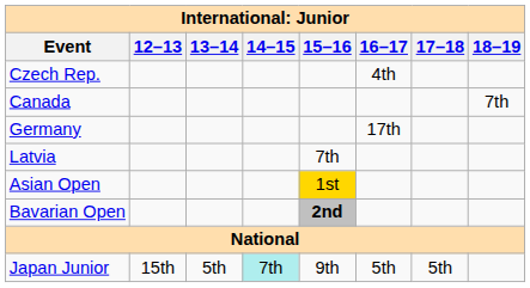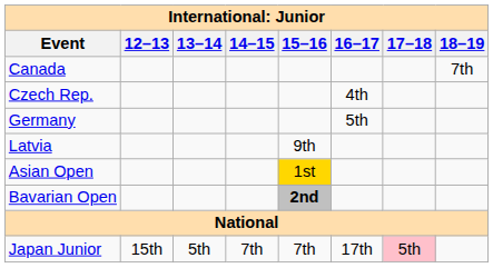 <table class="wikitable" style="text-align:center">
 <tr>
 <th colspan="8" style="background-color: #ffdead; " align="center">International: Junior</th>
 </tr>
 <tr>
 <th>Event</th>
 <th><a href='#'>12–13</a></th>
 <th><a href='#'>13–14</a></th>
 <th><a href='#'>14–15</a></th>
 <th><a href='#'>15–16</a></th>
 <th><a href='#'>16–17</a></th>
 <th><a href='#'>17–18</a></th>
 <th><a href='#'>18–19</a></th>
 </tr>
 <tr>
+<td align=left> <a href='#'>Canada</a></td>
+<td></td>
+<td></td>
+<td></td>
+<td></td>
+<td></td>
+<td></td>
+<td>7th</td>
+</tr>
+<tr>
 <td align=left> <a href='#'>Czech Rep.</a></td>
 <td></td>
 <td></td>
 <td></td>
 <td></td>
 <td>4th</td>
 <td></td>
 <td></td>
 </tr>
 <tr>
-<td align=left> <a href='#'>Canada</a></td>
-<td></td>
-<td></td>
-<td></td>
-<td></td>
-<td></td>
-<td></td>
-<td>7th</td>
-</tr>
-<tr>
 <td align=left> <a href='#'>Germany</a></td>
 <td></td>
 <td></td>
 <td></td>
 <td></td>
-<td>17th</td>
+<td>5th</td>
 <td></td>
 <td></td>
 </tr>
 <tr>
 <td align=left> <a href='#'>Latvia</a></td>
 <td></td>
 <td></td>
 <td></td>
-<td>7th</td>
+<td>9th</td>
 <td></td>
 <td></td>
 <td></td>
 </tr>
 <tr>
 <td align="left"><a href='#'>Asian Open</a></td>
 <td></td>
 <td></td>
 <td></td>
 <td bgcolor="gold">1st</td>
 <td></td>
 <td></td>
 <td></td>
 </tr>
 <tr>
 <td align="left"><a href='#'>Bavarian Open</a></td>
 <td></td>
 <td></td>
 <td></td>
 <td bgcolor="silver"><strong>2nd</strong></td>
 <td></td>
 <td></td>
 <td></td>
 </tr>
 <tr>
 <th colspan="8" style="background-color: #ffdead; " align="center">National</th>
 </tr>
 <tr>
 <td align="left"><a href='#'>Japan Junior</a></td>
 <td>15th</td>
 <td>5th</td>
-<td style="background: paleturquoise;">7th</td>
-<td>9th</td>
-<td>5th</td>
-<td>5th</td>
+<td>7th</td>
+<td>7th</td>
+<td>17th</td>
+<td style="background: pink;">5th</td>
 <td></td>
 </tr>
 </table>
